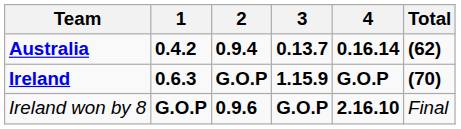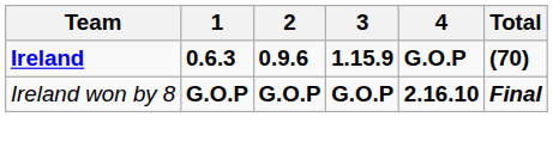 <table class="wikitable">
 <tr>
 <th>Team</th>
 <th>1</th>
 <th>2</th>
 <th>3</th>
 <th>4</th>
 <th>Total</th>
 </tr>
 <tr>
-<td> <strong><a href='#'>Australia</a></strong></td>
-<td><strong>0.4.2</strong></td>
-<td><strong>0.9.4</strong></td>
-<td><strong>0.13.7</strong></td>
-<td><strong>0.16.14</strong></td>
-<td><strong>(62)</strong></td>
-</tr>
-<tr>
 <td> <strong><a href='#'>Ireland</a></strong></td>
 <td><strong>0.6.3</strong></td>
-<td><strong>G.O.P</strong></td>
+<td><strong>0.9.6</strong></td>
 <td><strong>1.15.9</strong></td>
 <td><strong>G.O.P</strong></td>
 <td><strong>(70)</strong></td>
 </tr>
 <tr>
 <td><em>Ireland won by 8</em></td>
 <td><strong>G.O.P</strong></td>
-<td><strong>0.9.6</strong></td>
+<td><strong>G.O.P</strong></td>
 <td><strong>G.O.P</strong></td>
 <td><strong>2.16.10</strong></td>
-<td><em>Final</em></td>
+<td><strong><em>Final</em></strong></td>
 </tr>
 </table>
